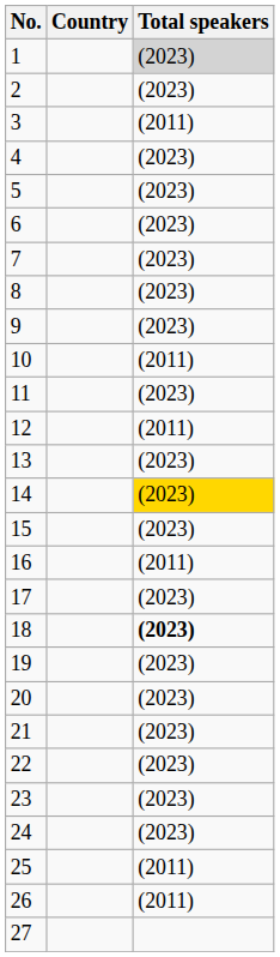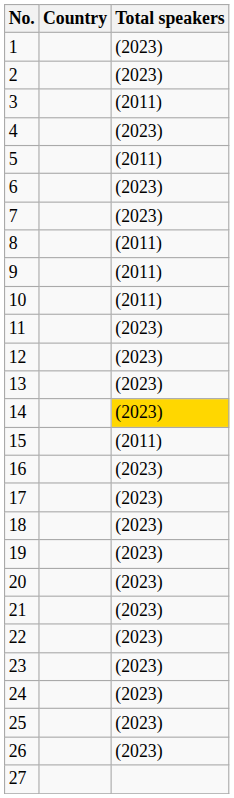 <table class="wikitable sortable">
 <tr>
 <th>No.</th>
 <th>Country</th>
 <th>Total speakers</th>
 </tr>
 <tr>
 <td>1</td>
 <td></td>
-<td style="background: lightgrey;"> (2023)</td>
+<td> (2023)</td>
 </tr>
 <tr>
 <td>2</td>
 <td></td>
 <td> (2023)</td>
 </tr>
 <tr>
 <td>3</td>
 <td></td>
 <td> (2011)</td>
 </tr>
 <tr>
 <td>4</td>
 <td></td>
 <td> (2023)</td>
 </tr>
 <tr>
 <td>5</td>
 <td></td>
-<td> (2023)</td>
+<td> (2011)</td>
 </tr>
 <tr>
 <td>6</td>
 <td></td>
 <td> (2023)</td>
 </tr>
 <tr>
 <td>7</td>
 <td></td>
 <td> (2023)</td>
 </tr>
 <tr>
 <td>8</td>
 <td></td>
-<td> (2023)</td>
+<td> (2011)</td>
 </tr>
 <tr>
 <td>9</td>
 <td></td>
-<td> (2023)</td>
+<td> (2011)</td>
 </tr>
 <tr>
 <td>10</td>
 <td></td>
 <td> (2011)</td>
 </tr>
 <tr>
 <td>11</td>
 <td></td>
 <td> (2023)</td>
 </tr>
 <tr>
 <td>12</td>
 <td></td>
-<td> (2011)</td>
+<td> (2023)</td>
 </tr>
 <tr>
 <td>13</td>
 <td></td>
 <td> (2023)</td>
 </tr>
 <tr>
 <td>14</td>
 <td></td>
 <td style="background: gold;"> (2023)</td>
 </tr>
 <tr>
 <td>15</td>
 <td></td>
-<td> (2023)</td>
+<td> (2011)</td>
 </tr>
 <tr>
 <td>16</td>
 <td></td>
-<td> (2011)</td>
+<td> (2023)</td>
 </tr>
 <tr>
 <td>17</td>
 <td></td>
 <td> (2023)</td>
 </tr>
 <tr>
 <td>18</td>
 <td></td>
-<td><strong> (2023)</strong></td>
+<td> (2023)</td>
 </tr>
 <tr>
 <td>19</td>
 <td></td>
 <td> (2023)</td>
 </tr>
 <tr>
 <td>20</td>
 <td></td>
 <td> (2023)</td>
 </tr>
 <tr>
 <td>21</td>
 <td></td>
 <td> (2023)</td>
 </tr>
 <tr>
 <td>22</td>
 <td></td>
 <td> (2023)</td>
 </tr>
 <tr>
 <td>23</td>
 <td></td>
 <td> (2023)</td>
 </tr>
 <tr>
 <td>24</td>
 <td></td>
 <td> (2023)</td>
 </tr>
 <tr>
 <td>25</td>
 <td></td>
-<td> (2011)</td>
+<td> (2023)</td>
 </tr>
 <tr>
 <td>26</td>
 <td></td>
-<td> (2011)</td>
+<td> (2023)</td>
 </tr>
 <tr>
 <td>27</td>
 <td></td>
 <td></td>
 </tr>
 </table>
